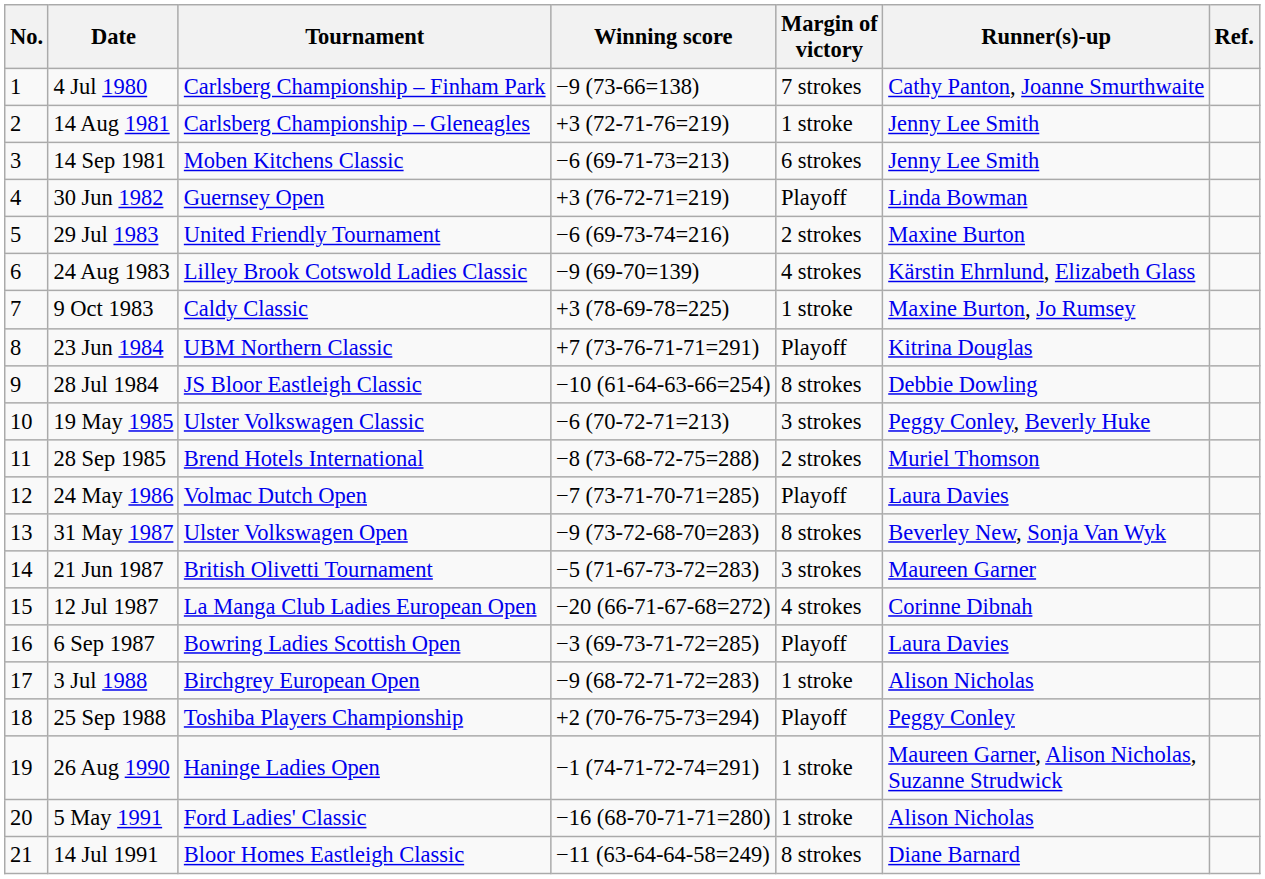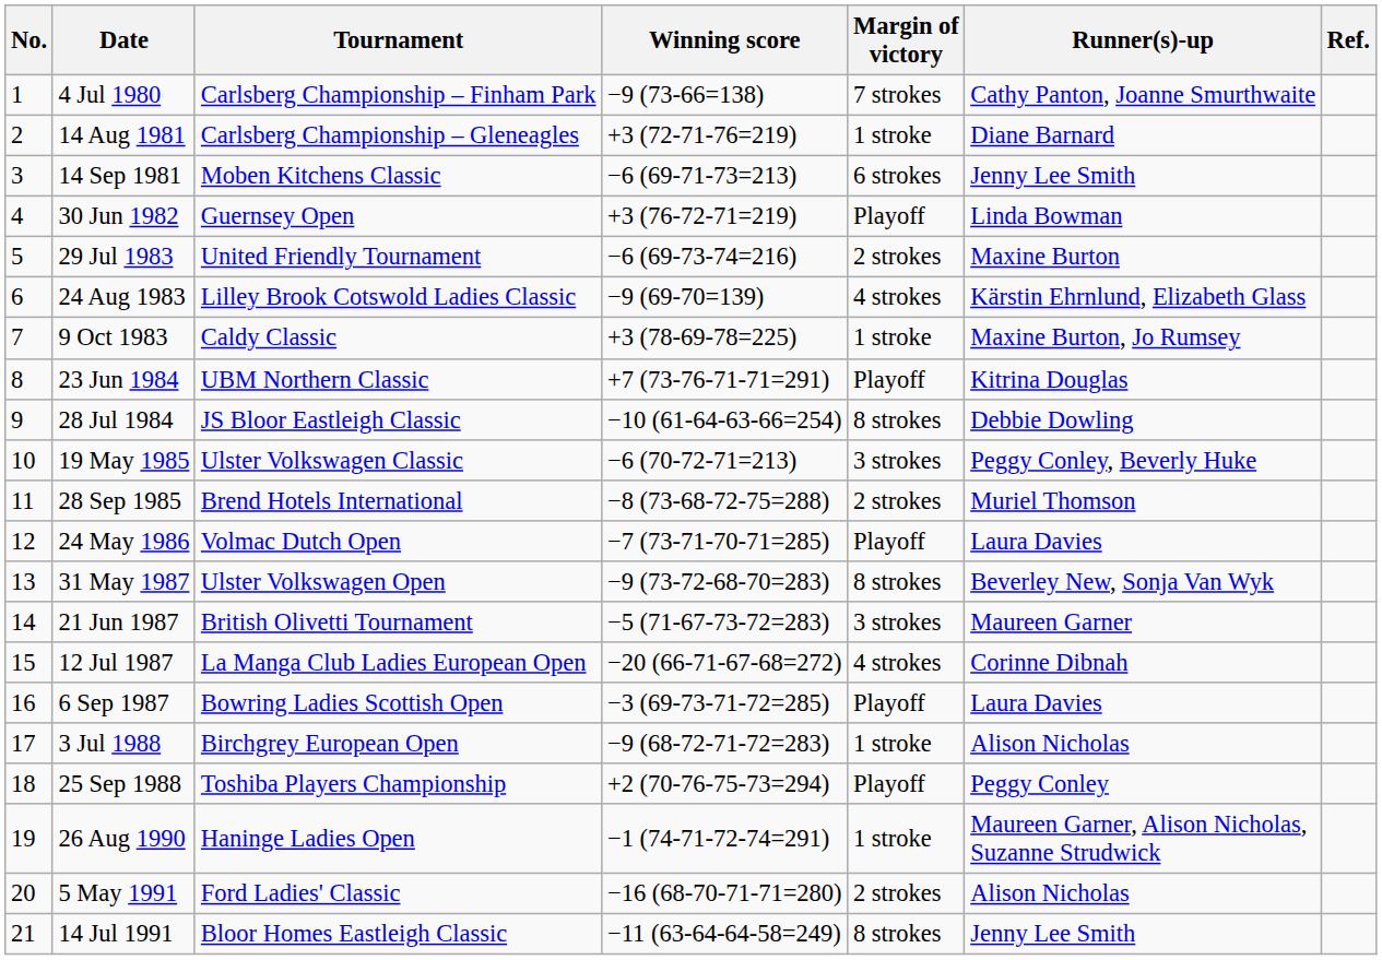 <table class="wikitable" style="font-size:95%;">
 <tr>
 <th>No.</th>
 <th>Date</th>
 <th>Tournament</th>
 <th>Winning score</th>
 <th>Margin of<br>victory</th>
 <th>Runner(s)-up</th>
 <th>Ref.</th>
 </tr>
 <tr>
 <td>1</td>
 <td>4 Jul <a href='#'>1980</a></td>
 <td><a href='#'>Carlsberg Championship – Finham Park</a></td>
 <td>−9 (73-66=138)</td>
 <td>7 strokes</td>
 <td> <a href='#'>Cathy Panton</a>,  <a href='#'>Joanne Smurthwaite</a></td>
 <td></td>
 </tr>
 <tr>
 <td>2</td>
 <td>14 Aug <a href='#'>1981</a></td>
 <td><a href='#'>Carlsberg Championship – Gleneagles</a></td>
 <td>+3 (72-71-76=219)</td>
 <td>1 stroke</td>
-<td> <a href='#'>Jenny Lee Smith</a></td>
+<td> <a href='#'>Diane Barnard</a></td>
 <td></td>
 </tr>
 <tr>
 <td>3</td>
 <td>14 Sep 1981</td>
 <td><a href='#'>Moben Kitchens Classic</a></td>
 <td>−6 (69-71-73=213)</td>
 <td>6 strokes</td>
 <td> <a href='#'>Jenny Lee Smith</a></td>
 <td></td>
 </tr>
 <tr>
 <td>4</td>
 <td>30 Jun <a href='#'>1982</a></td>
 <td><a href='#'>Guernsey Open</a></td>
 <td>+3 (76-72-71=219)</td>
 <td>Playoff</td>
 <td> <a href='#'>Linda Bowman</a></td>
 <td></td>
 </tr>
 <tr>
 <td>5</td>
 <td>29 Jul <a href='#'>1983</a></td>
 <td><a href='#'>United Friendly Tournament</a></td>
 <td>−6 (69-73-74=216)</td>
 <td>2 strokes</td>
 <td> <a href='#'>Maxine Burton</a></td>
 <td></td>
 </tr>
 <tr>
 <td>6</td>
 <td>24 Aug 1983</td>
 <td><a href='#'>Lilley Brook Cotswold Ladies Classic</a></td>
 <td>−9 (69-70=139)</td>
 <td>4 strokes</td>
 <td> <a href='#'>Kärstin Ehrnlund</a>,  <a href='#'>Elizabeth Glass</a></td>
 <td></td>
 </tr>
 <tr>
 <td>7</td>
 <td>9 Oct 1983</td>
 <td><a href='#'>Caldy Classic</a></td>
 <td>+3 (78-69-78=225)</td>
 <td>1 stroke</td>
 <td> <a href='#'>Maxine Burton</a>,  <a href='#'>Jo Rumsey</a></td>
 <td></td>
 </tr>
 <tr>
 <td>8</td>
 <td>23 Jun <a href='#'>1984</a></td>
 <td><a href='#'>UBM Northern Classic</a></td>
 <td>+7 (73-76-71-71=291)</td>
 <td>Playoff</td>
 <td> <a href='#'>Kitrina Douglas</a></td>
 <td></td>
 </tr>
 <tr>
 <td>9</td>
 <td>28 Jul 1984</td>
 <td><a href='#'>JS Bloor Eastleigh Classic</a></td>
 <td>−10 (61-64-63-66=254)</td>
 <td>8 strokes</td>
 <td> <a href='#'>Debbie Dowling</a></td>
 <td></td>
 </tr>
 <tr>
 <td>10</td>
 <td>19 May <a href='#'>1985</a></td>
 <td><a href='#'>Ulster Volkswagen Classic</a></td>
 <td>−6 (70-72-71=213)</td>
 <td>3 strokes</td>
 <td> <a href='#'>Peggy Conley</a>,  <a href='#'>Beverly Huke</a></td>
 <td></td>
 </tr>
 <tr>
 <td>11</td>
 <td>28 Sep 1985</td>
 <td><a href='#'>Brend Hotels International</a></td>
 <td>−8 (73-68-72-75=288)</td>
 <td>2 strokes</td>
 <td> <a href='#'>Muriel Thomson</a></td>
 <td></td>
 </tr>
 <tr>
 <td>12</td>
 <td>24 May <a href='#'>1986</a></td>
 <td><a href='#'>Volmac Dutch Open</a></td>
 <td>−7 (73-71-70-71=285)</td>
 <td>Playoff</td>
 <td> <a href='#'>Laura Davies</a></td>
 <td></td>
 </tr>
 <tr>
 <td>13</td>
 <td>31 May <a href='#'>1987</a></td>
 <td><a href='#'>Ulster Volkswagen Open</a></td>
 <td>−9 (73-72-68-70=283)</td>
 <td>8 strokes</td>
 <td> <a href='#'>Beverley New</a>,  <a href='#'>Sonja Van Wyk</a></td>
 <td></td>
 </tr>
 <tr>
 <td>14</td>
 <td>21 Jun 1987</td>
 <td><a href='#'>British Olivetti Tournament</a></td>
 <td>−5 (71-67-73-72=283)</td>
 <td>3 strokes</td>
 <td> <a href='#'>Maureen Garner</a></td>
 <td></td>
 </tr>
 <tr>
 <td>15</td>
 <td>12 Jul 1987</td>
 <td><a href='#'>La Manga Club Ladies European Open</a></td>
 <td>−20 (66-71-67-68=272)</td>
 <td>4 strokes</td>
 <td> <a href='#'>Corinne Dibnah</a></td>
 <td></td>
 </tr>
 <tr>
 <td>16</td>
 <td>6 Sep 1987</td>
 <td><a href='#'>Bowring Ladies Scottish Open</a></td>
 <td>−3 (69-73-71-72=285)</td>
 <td>Playoff</td>
 <td> <a href='#'>Laura Davies</a></td>
 <td></td>
 </tr>
 <tr>
 <td>17</td>
 <td>3 Jul <a href='#'>1988</a></td>
 <td><a href='#'>Birchgrey European Open</a></td>
 <td>−9 (68-72-71-72=283)</td>
 <td>1 stroke</td>
 <td> <a href='#'>Alison Nicholas</a></td>
 <td></td>
 </tr>
 <tr>
 <td>18</td>
 <td>25 Sep 1988</td>
 <td><a href='#'>Toshiba Players Championship</a></td>
 <td>+2 (70-76-75-73=294)</td>
 <td>Playoff</td>
 <td> <a href='#'>Peggy Conley</a></td>
 <td></td>
 </tr>
 <tr>
 <td>19</td>
 <td>26 Aug <a href='#'>1990</a></td>
 <td><a href='#'>Haninge Ladies Open</a></td>
 <td>−1 (74-71-72-74=291)</td>
 <td>1 stroke</td>
 <td> <a href='#'>Maureen Garner</a>,  <a href='#'>Alison Nicholas</a>,<br> <a href='#'>Suzanne Strudwick</a></td>
 <td></td>
 </tr>
 <tr>
 <td>20</td>
 <td>5 May <a href='#'>1991</a></td>
 <td><a href='#'>Ford Ladies' Classic</a></td>
 <td>−16 (68-70-71-71=280)</td>
-<td>1 stroke</td>
+<td>2 strokes</td>
 <td> <a href='#'>Alison Nicholas</a></td>
 <td></td>
 </tr>
 <tr>
 <td>21</td>
 <td>14 Jul 1991</td>
 <td><a href='#'>Bloor Homes Eastleigh Classic</a></td>
 <td>−11 (63-64-64-58=249)</td>
 <td>8 strokes</td>
-<td> <a href='#'>Diane Barnard</a></td>
+<td> <a href='#'>Jenny Lee Smith</a></td>
 <td></td>
 </tr>
 </table>
